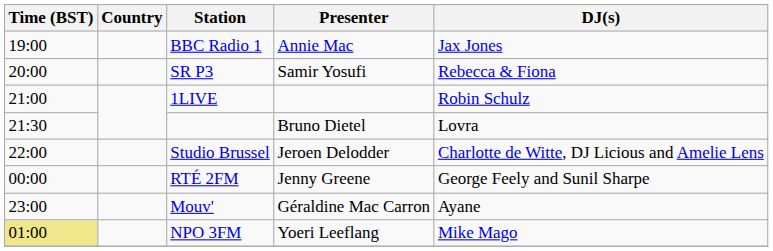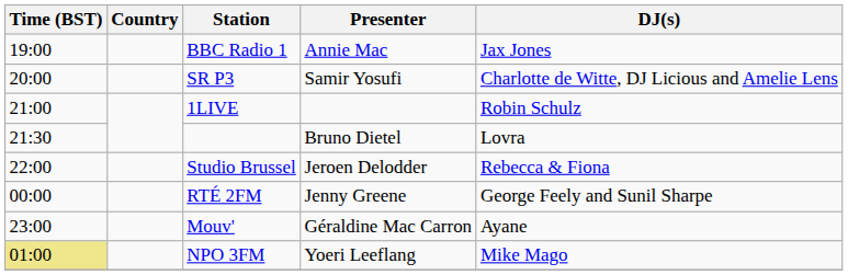 <table class="wikitable">
 <tr>
 <th>Time (BST)</th>
 <th>Country</th>
 <th>Station</th>
 <th>Presenter</th>
 <th>DJ(s)</th>
 </tr>
 <tr>
 <td>19:00</td>
 <td></td>
 <td><a href='#'>BBC Radio 1</a></td>
 <td><a href='#'>Annie Mac</a></td>
 <td><a href='#'>Jax Jones</a></td>
 </tr>
 <tr>
 <td>20:00</td>
 <td></td>
 <td><a href='#'>SR P3</a></td>
 <td>Samir Yosufi</td>
-<td><a href='#'>Rebecca & Fiona</a></td>
+<td><a href='#'>Charlotte de Witte</a>, DJ Licious and <a href='#'>Amelie Lens</a></td>
 </tr>
 <tr>
 <td>21:00</td>
 <td rowspan="2"></td>
 <td><a href='#'>1LIVE</a></td>
 <td></td>
 <td><a href='#'>Robin Schulz</a></td>
 </tr>
 <tr>
 <td>21:30</td>
 <td></td>
 <td>Bruno Dietel</td>
 <td>Lovra</td>
 </tr>
 <tr>
 <td>22:00</td>
 <td></td>
 <td><a href='#'>Studio Brussel</a></td>
 <td>Jeroen Delodder</td>
-<td><a href='#'>Charlotte de Witte</a>, DJ Licious and <a href='#'>Amelie Lens</a></td>
+<td><a href='#'>Rebecca & Fiona</a></td>
 </tr>
 <tr>
 <td>00:00</td>
 <td></td>
 <td><a href='#'>RTÉ 2FM</a></td>
 <td>Jenny Greene</td>
 <td>George Feely and Sunil Sharpe</td>
 </tr>
 <tr>
 <td>23:00</td>
 <td></td>
 <td><a href='#'>Mouv'</a></td>
 <td>Géraldine Mac Carron</td>
 <td>Ayane</td>
 </tr>
 <tr>
 <td style="background: khaki;">01:00</td>
 <td></td>
 <td><a href='#'>NPO 3FM</a></td>
 <td>Yoeri Leeflang</td>
 <td><a href='#'>Mike Mago</a></td>
 </tr>
 <tr>
 </tr>
 </table>
